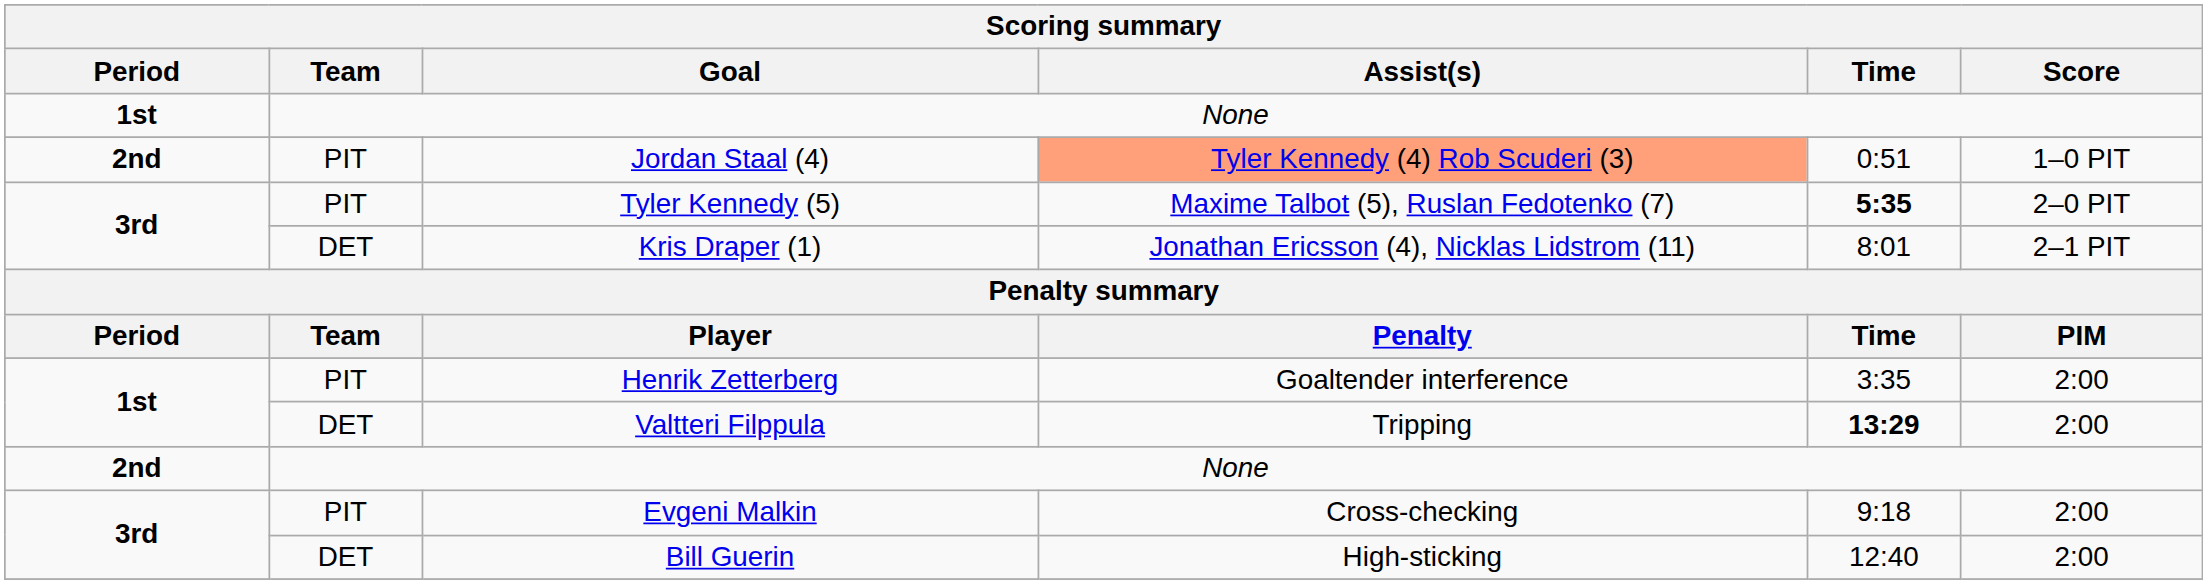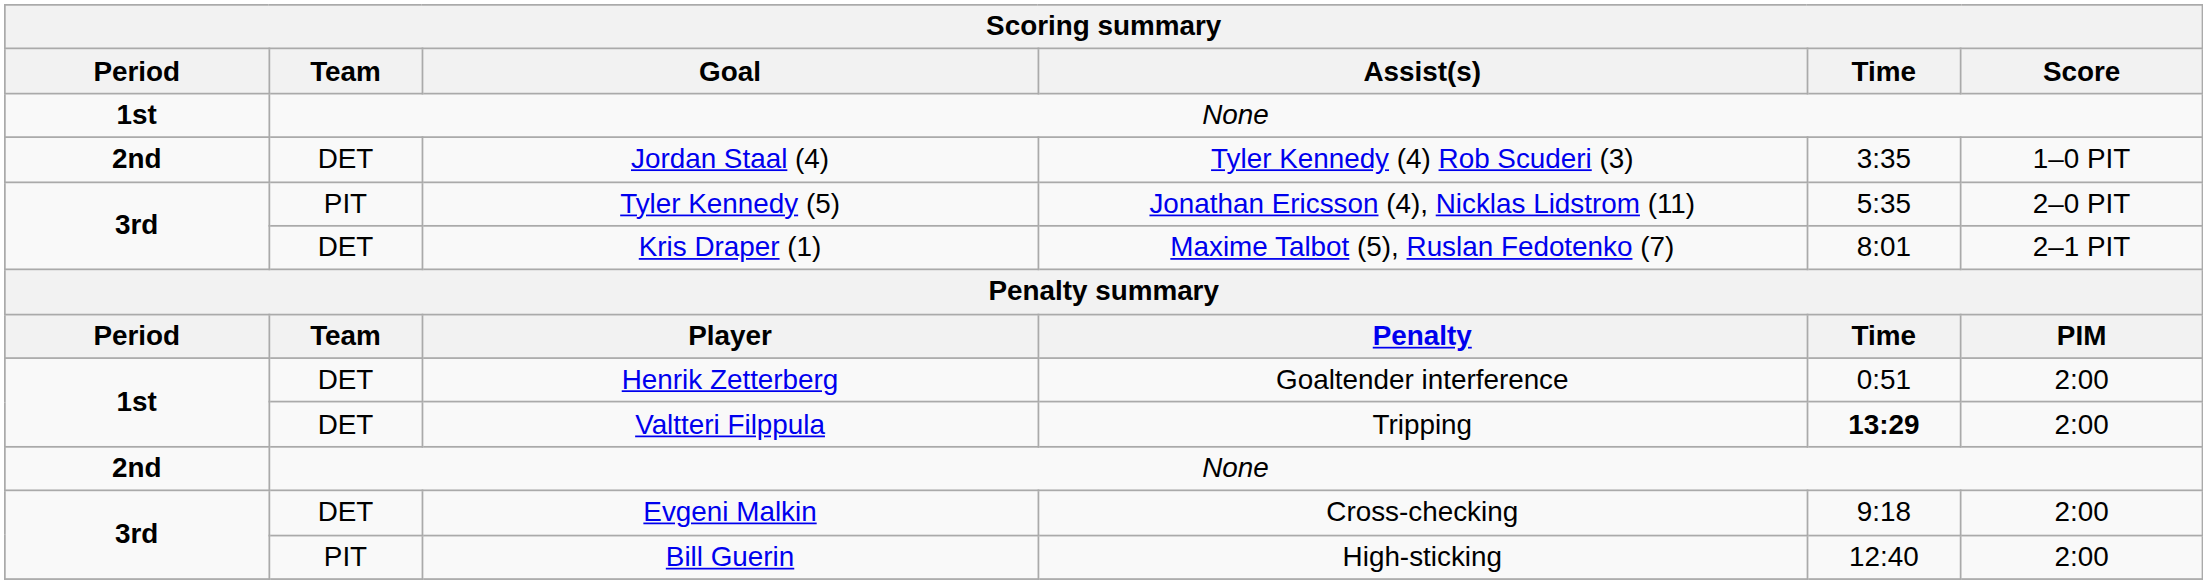 <table width="100%" class="wikitable" style="text-align:center">
 <tr>
 <th colspan=6>Scoring summary</th>
 </tr>
 <tr>
 <th width="12%">Period</th>
 <th width="7%">Team</th>
 <th width="28%">Goal</th>
 <th width="35%">Assist(s)</th>
 <th width="7%">Time</th>
 <th width="11%">Score</th>
 </tr>
 <tr>
 <td><strong>1st</strong></td>
 <td colspan="5"><em>None</em></td>
 </tr>
 <tr>
 <td rowspan="1"><strong>2nd</strong></td>
-<td>PIT</td>
+<td>DET</td>
 <td><a href='#'>Jordan Staal</a> (4)</td>
-<td style="background: lightsalmon;"><a href='#'>Tyler Kennedy</a> (4) <a href='#'>Rob Scuderi</a> (3)</td>
-<td>0:51</td>
+<td><a href='#'>Tyler Kennedy</a> (4) <a href='#'>Rob Scuderi</a> (3)</td>
+<td>3:35</td>
 <td>1–0 PIT</td>
 </tr>
 <tr>
 <td rowspan="2"><strong>3rd</strong></td>
 <td>PIT</td>
 <td><a href='#'>Tyler Kennedy</a> (5)</td>
-<td><a href='#'>Maxime Talbot</a> (5), <a href='#'>Ruslan Fedotenko</a> (7)</td>
-<td><strong>5:35</strong></td>
+<td><a href='#'>Jonathan Ericsson</a> (4), <a href='#'>Nicklas Lidstrom</a> (11)</td>
+<td>5:35</td>
 <td>2–0 PIT</td>
 </tr>
 <tr>
 <td>DET</td>
 <td><a href='#'>Kris Draper</a> (1)</td>
-<td><a href='#'>Jonathan Ericsson</a> (4), <a href='#'>Nicklas Lidstrom</a> (11)</td>
+<td><a href='#'>Maxime Talbot</a> (5), <a href='#'>Ruslan Fedotenko</a> (7)</td>
 <td>8:01</td>
 <td>2–1 PIT</td>
 </tr>
 <tr>
 <th colspan="6">Penalty summary</th>
 </tr>
 <tr>
 <th width="12%">Period</th>
 <th width="7%">Team</th>
 <th width="28%">Player</th>
 <th width="35%"><a href='#'>Penalty</a></th>
 <th width="7%">Time</th>
 <th width="11%">PIM</th>
 </tr>
 <tr>
 <td rowspan="2"><strong>1st</strong></td>
-<td>PIT</td>
+<td>DET</td>
 <td><a href='#'>Henrik Zetterberg</a></td>
 <td>Goaltender interference</td>
-<td>3:35</td>
+<td>0:51</td>
 <td>2:00</td>
 </tr>
 <tr>
 <td>DET</td>
 <td><a href='#'>Valtteri Filppula</a></td>
 <td>Tripping</td>
 <td><strong>13:29</strong></td>
 <td>2:00</td>
 </tr>
 <tr>
 <td><strong>2nd</strong></td>
 <td colspan="5"><em>None</em></td>
 </tr>
 <tr>
 <td rowspan="2"><strong>3rd</strong></td>
-<td>PIT</td>
+<td>DET</td>
 <td><a href='#'>Evgeni Malkin</a></td>
 <td>Cross-checking</td>
 <td>9:18</td>
 <td>2:00</td>
 </tr>
 <tr>
-<td>DET</td>
+<td>PIT</td>
 <td><a href='#'>Bill Guerin</a></td>
 <td>High-sticking</td>
 <td>12:40</td>
 <td>2:00</td>
 </tr>
 </table>
